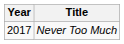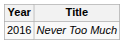 <table class="wikitable">
 <tr>
 <th>Year</th>
 <th>Title</th>
 </tr>
 <tr>
-<td>2017</td>
+<td>2016</td>
 <td><em>Never Too Much</em></td>
 </tr>
 </table>
